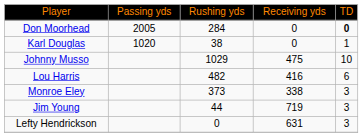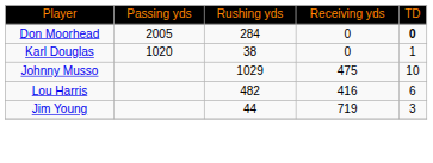 <table class="wikitable" width="90%">
 <tr align="center"  ! style="background:black;color:#FF8800;">
 <td>Player</td>
 <td>Passing yds</td>
 <td>Rushing yds</td>
 <td>Receiving yds</td>
 <td>TD</td>
 </tr>
 <tr align="center" bgcolor="">
 <td><a href='#'>Don Moorhead</a></td>
 <td>2005</td>
 <td>284</td>
 <td>0</td>
 <td><strong>0</strong></td>
 </tr>
 <tr align="center" bgcolor="">
 <td><a href='#'>Karl Douglas</a></td>
 <td>1020</td>
 <td>38</td>
 <td>0</td>
 <td>1</td>
 </tr>
 <tr align="center" bgcolor="">
 <td><a href='#'>Johnny Musso</a></td>
 <td></td>
 <td>1029</td>
 <td>475</td>
 <td>10</td>
 </tr>
 <tr align="center" bgcolor="">
 <td><a href='#'>Lou Harris</a></td>
 <td></td>
 <td>482</td>
 <td>416</td>
 <td>6</td>
 </tr>
 <tr align="center" bgcolor="">
-<td><a href='#'>Monroe Eley</a></td>
-<td></td>
-<td>373</td>
-<td>338</td>
-<td>3</td>
-</tr>
-<tr align="center" bgcolor="">
 <td><a href='#'>Jim Young</a></td>
 <td></td>
 <td>44</td>
 <td>719</td>
 <td>3</td>
 </tr>
 <tr align="center" bgcolor="">
-<td>Lefty Hendrickson</td>
-<td></td>
-<td>0</td>
-<td>631</td>
-<td>3</td>
-</tr>
-<tr align="center" bgcolor="">
 </tr>
 </table>
